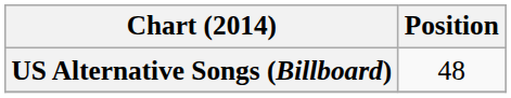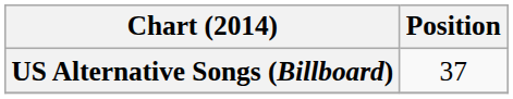 <table class="wikitable plainrowheaders sortable">
 <tr>
 <th>Chart (2014)</th>
 <th>Position</th>
 </tr>
 <tr>
 <th scope="row">US Alternative Songs (<em>Billboard</em>)</th>
-<td style="text-align:center;">48</td>
+<td style="text-align:center;">37</td>
 </tr>
 <tr>
 </tr>
 </table>
